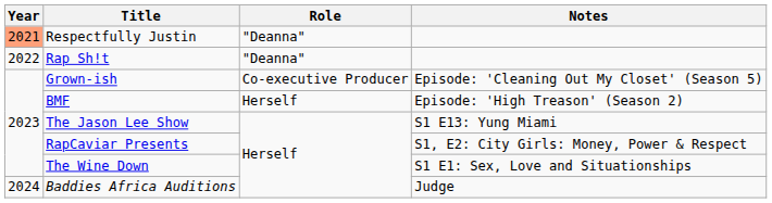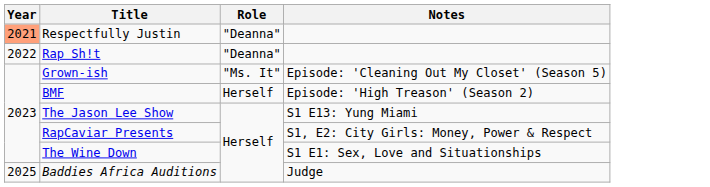 <table class="wikitable">
 <tr>
 <th>Year</th>
 <th>Title</th>
 <th>Role</th>
 <th>Notes</th>
 </tr>
 <tr>
 <td style="background: lightsalmon;">2021</td>
 <td>Respectfully Justin</td>
 <td>"Deanna"</td>
 <td></td>
 </tr>
 <tr>
 <td>2022</td>
 <td><a href='#'>Rap Sh!t</a></td>
 <td>"Deanna"</td>
 <td></td>
 </tr>
 <tr>
 <td rowspan="5">2023</td>
 <td><a href='#'>Grown-ish</a></td>
-<td>Co-executive Producer</td>
+<td>"Ms. It"</td>
 <td>Episode: 'Cleaning Out My Closet' (Season 5)</td>
 </tr>
 <tr>
 <td><a href='#'>BMF</a></td>
 <td>Herself</td>
 <td>Episode: 'High Treason' (Season 2) </td>
 </tr>
 <tr>
 <td><a href='#'>The Jason Lee Show</a></td>
 <td rowspan="4">Herself</td>
 <td>S1 E13: Yung Miami</td>
 </tr>
 <tr>
 <td><a href='#'>RapCaviar Presents</a></td>
 <td>S1, E2: City Girls: Money, Power & Respect</td>
 </tr>
 <tr>
 <td><a href='#'>The Wine Down</a></td>
 <td>S1 E1: Sex, Love and Situationships</td>
 </tr>
 <tr>
-<td>2024</td>
+<td>2025</td>
 <td><em>Baddies Africa Auditions</em></td>
 <td>Judge</td>
 </tr>
 </table>
